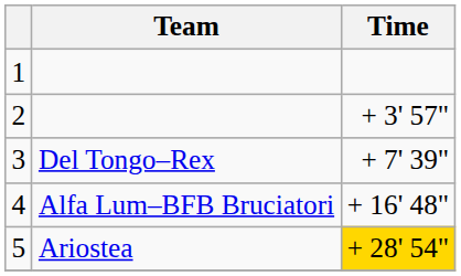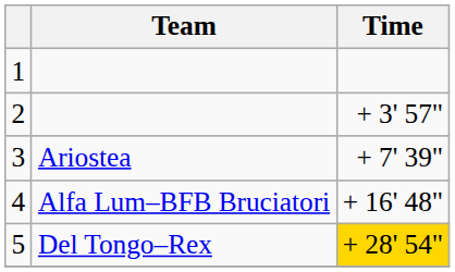 <table class="wikitable">
 <tr>
 <th></th>
 <th>Team</th>
 <th>Time</th>
 </tr>
 <tr>
 <td>1</td>
 <td></td>
 <td align=right></td>
 </tr>
 <tr>
 <td>2</td>
 <td></td>
 <td align=right>+ 3' 57"</td>
 </tr>
 <tr>
 <td>3</td>
-<td><a href='#'>Del Tongo–Rex</a></td>
+<td><a href='#'>Ariostea</a></td>
 <td align=right>+ 7' 39"</td>
 </tr>
 <tr>
 <td>4</td>
 <td><a href='#'>Alfa Lum–BFB Bruciatori</a></td>
 <td align=right>+ 16' 48"</td>
 </tr>
 <tr>
 <td>5</td>
-<td><a href='#'>Ariostea</a></td>
+<td><a href='#'>Del Tongo–Rex</a></td>
 <td align=right style="background: gold;">+ 28' 54"</td>
 </tr>
 <tr>
 </tr>
 </table>
